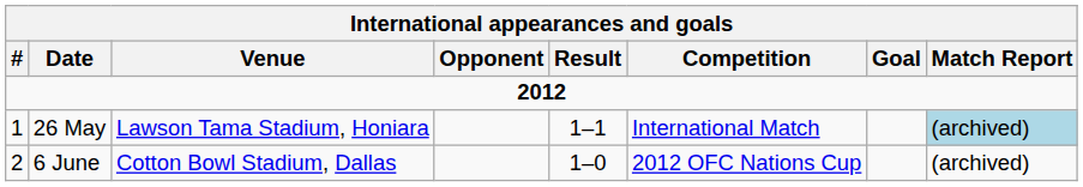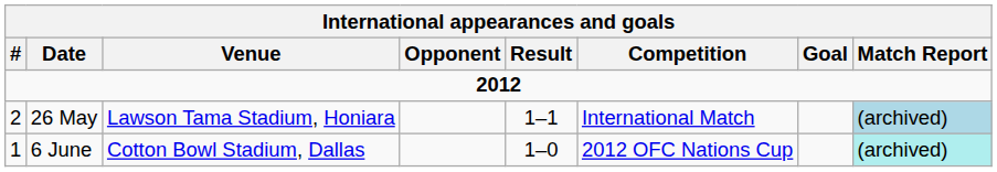 <table class="wikitable collapsible collapsed" style="font-size:90%">
 <tr>
 <th colspan="8"><strong>International appearances and goals</strong></th>
 </tr>
 <tr>
 <th>#</th>
 <th>Date</th>
 <th>Venue</th>
 <th>Opponent</th>
 <th>Result</th>
 <th>Competition</th>
 <th>Goal</th>
 <th>Match Report</th>
 </tr>
 <tr>
 <td colspan=8 align=center><strong>2012</strong></td>
 </tr>
 <tr>
-<td align=center>1</td>
+<td align=center>2</td>
 <td>26 May</td>
 <td><a href='#'>Lawson Tama Stadium</a>, <a href='#'>Honiara</a></td>
 <td></td>
 <td align=center>1–1</td>
 <td><a href='#'>International Match</a></td>
 <td></td>
 <td style="background: lightblue;"> (archived)</td>
 </tr>
 <tr>
-<td align=center>2</td>
+<td align=center>1</td>
 <td>6 June</td>
 <td><a href='#'>Cotton Bowl Stadium</a>, <a href='#'>Dallas</a></td>
 <td></td>
 <td align=center>1–0</td>
 <td><a href='#'>2012 OFC Nations Cup</a></td>
 <td></td>
-<td> (archived)</td>
+<td style="background: paleturquoise;"> (archived)</td>
 </tr>
 </table>
